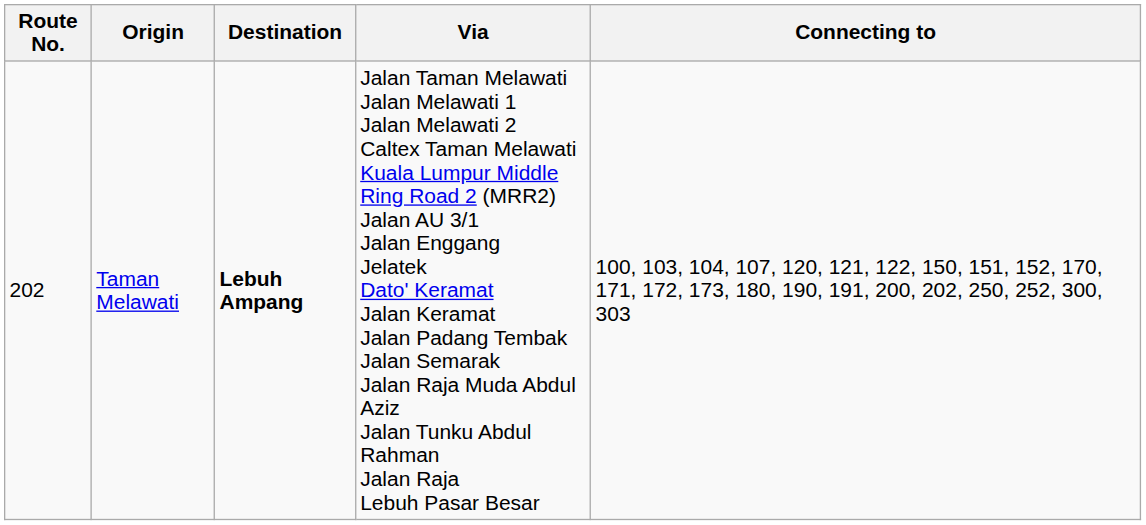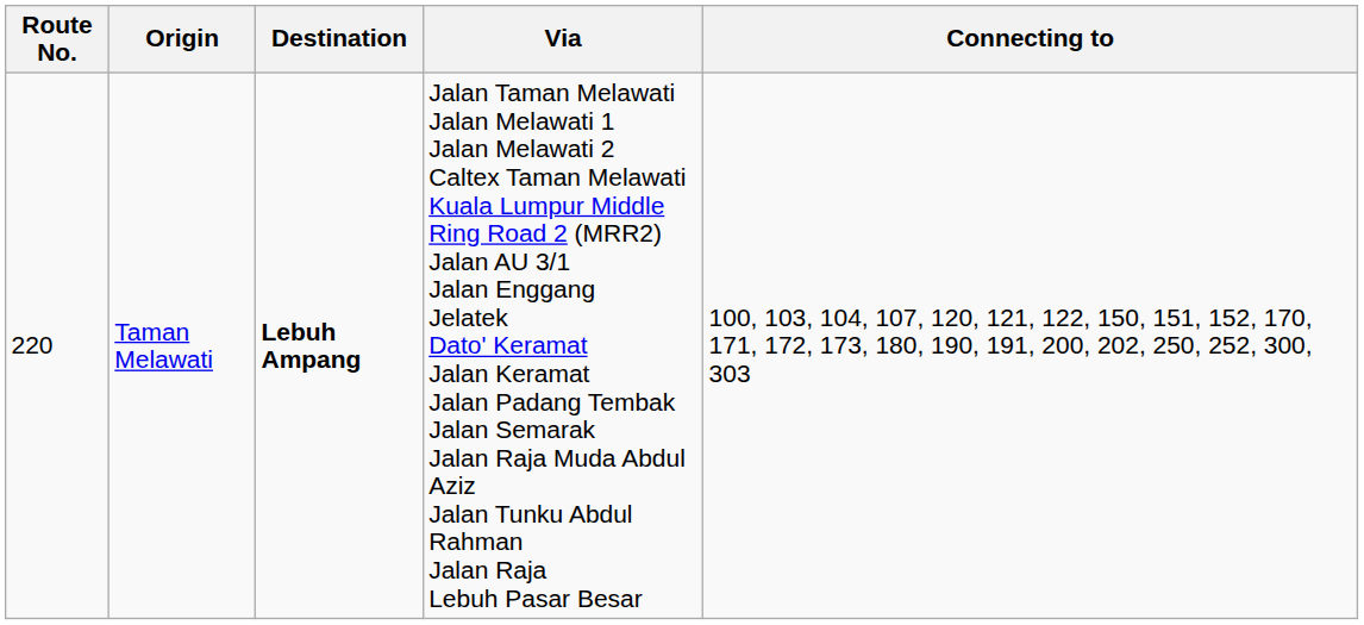 <table class="wikitable">
 <tr>
 <th>Route No.</th>
 <th>Origin</th>
 <th>Destination</th>
 <th>Via</th>
 <th>Connecting to</th>
 </tr>
 <tr>
-<td>202</td>
+<td>220</td>
 <td><a href='#'>Taman Melawati</a></td>
 <td><strong>Lebuh Ampang</strong></td>
 <td>Jalan Taman Melawati <br> Jalan Melawati  1 <br> Jalan Melawati 2 <br> Caltex Taman Melawati <br> <a href='#'>Kuala Lumpur Middle Ring Road 2</a> (MRR2) <br> Jalan AU 3/1 <br> Jalan Enggang <br>  Jelatek <br>  <a href='#'>Dato' Keramat</a> <br> Jalan Keramat <br> Jalan Padang Tembak  <br> Jalan Semarak <br> Jalan Raja Muda Abdul Aziz <br> Jalan Tunku Abdul Rahman <br> Jalan Raja <br> Lebuh Pasar Besar</td>
 <td>100, 103, 104, 107, 120, 121, 122, 150, 151, 152, 170, 171, 172, 173, 180, 190, 191, 200, 202, 250, 252, 300, 303</td>
 </tr>
 </table>
